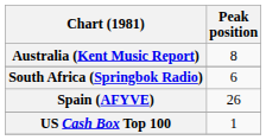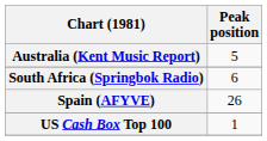 <table class="wikitable sortable plainrowheaders" style="text-align:center">
 <tr>
 <th scope="col">Chart (1981)</th>
 <th scope="col">Peak<br>position</th>
 </tr>
 <tr>
 <th scope="row">Australia (<a href='#'>Kent Music Report</a>)</th>
-<td>8</td>
+<td>5</td>
 </tr>
 <tr>
 </tr>
 <tr>
 </tr>
 <tr>
 </tr>
 <tr>
 </tr>
 <tr>
 </tr>
 <tr>
 </tr>
 <tr>
 </tr>
 <tr>
 <th scope="row">South Africa (<a href='#'>Springbok Radio</a>)</th>
 <td>6</td>
 </tr>
 <tr>
 <th scope="row">Spain (<a href='#'>AFYVE</a>)</th>
 <td>26</td>
 </tr>
 <tr>
 </tr>
 <tr>
 </tr>
 <tr>
 </tr>
 <tr>
 </tr>
 <tr>
 </tr>
 <tr>
 </tr>
 <tr>
 <th scope="row">US <em><a href='#'>Cash Box</a></em> Top 100</th>
 <td>1</td>
 </tr>
 <tr>
 </tr>
 </table>
